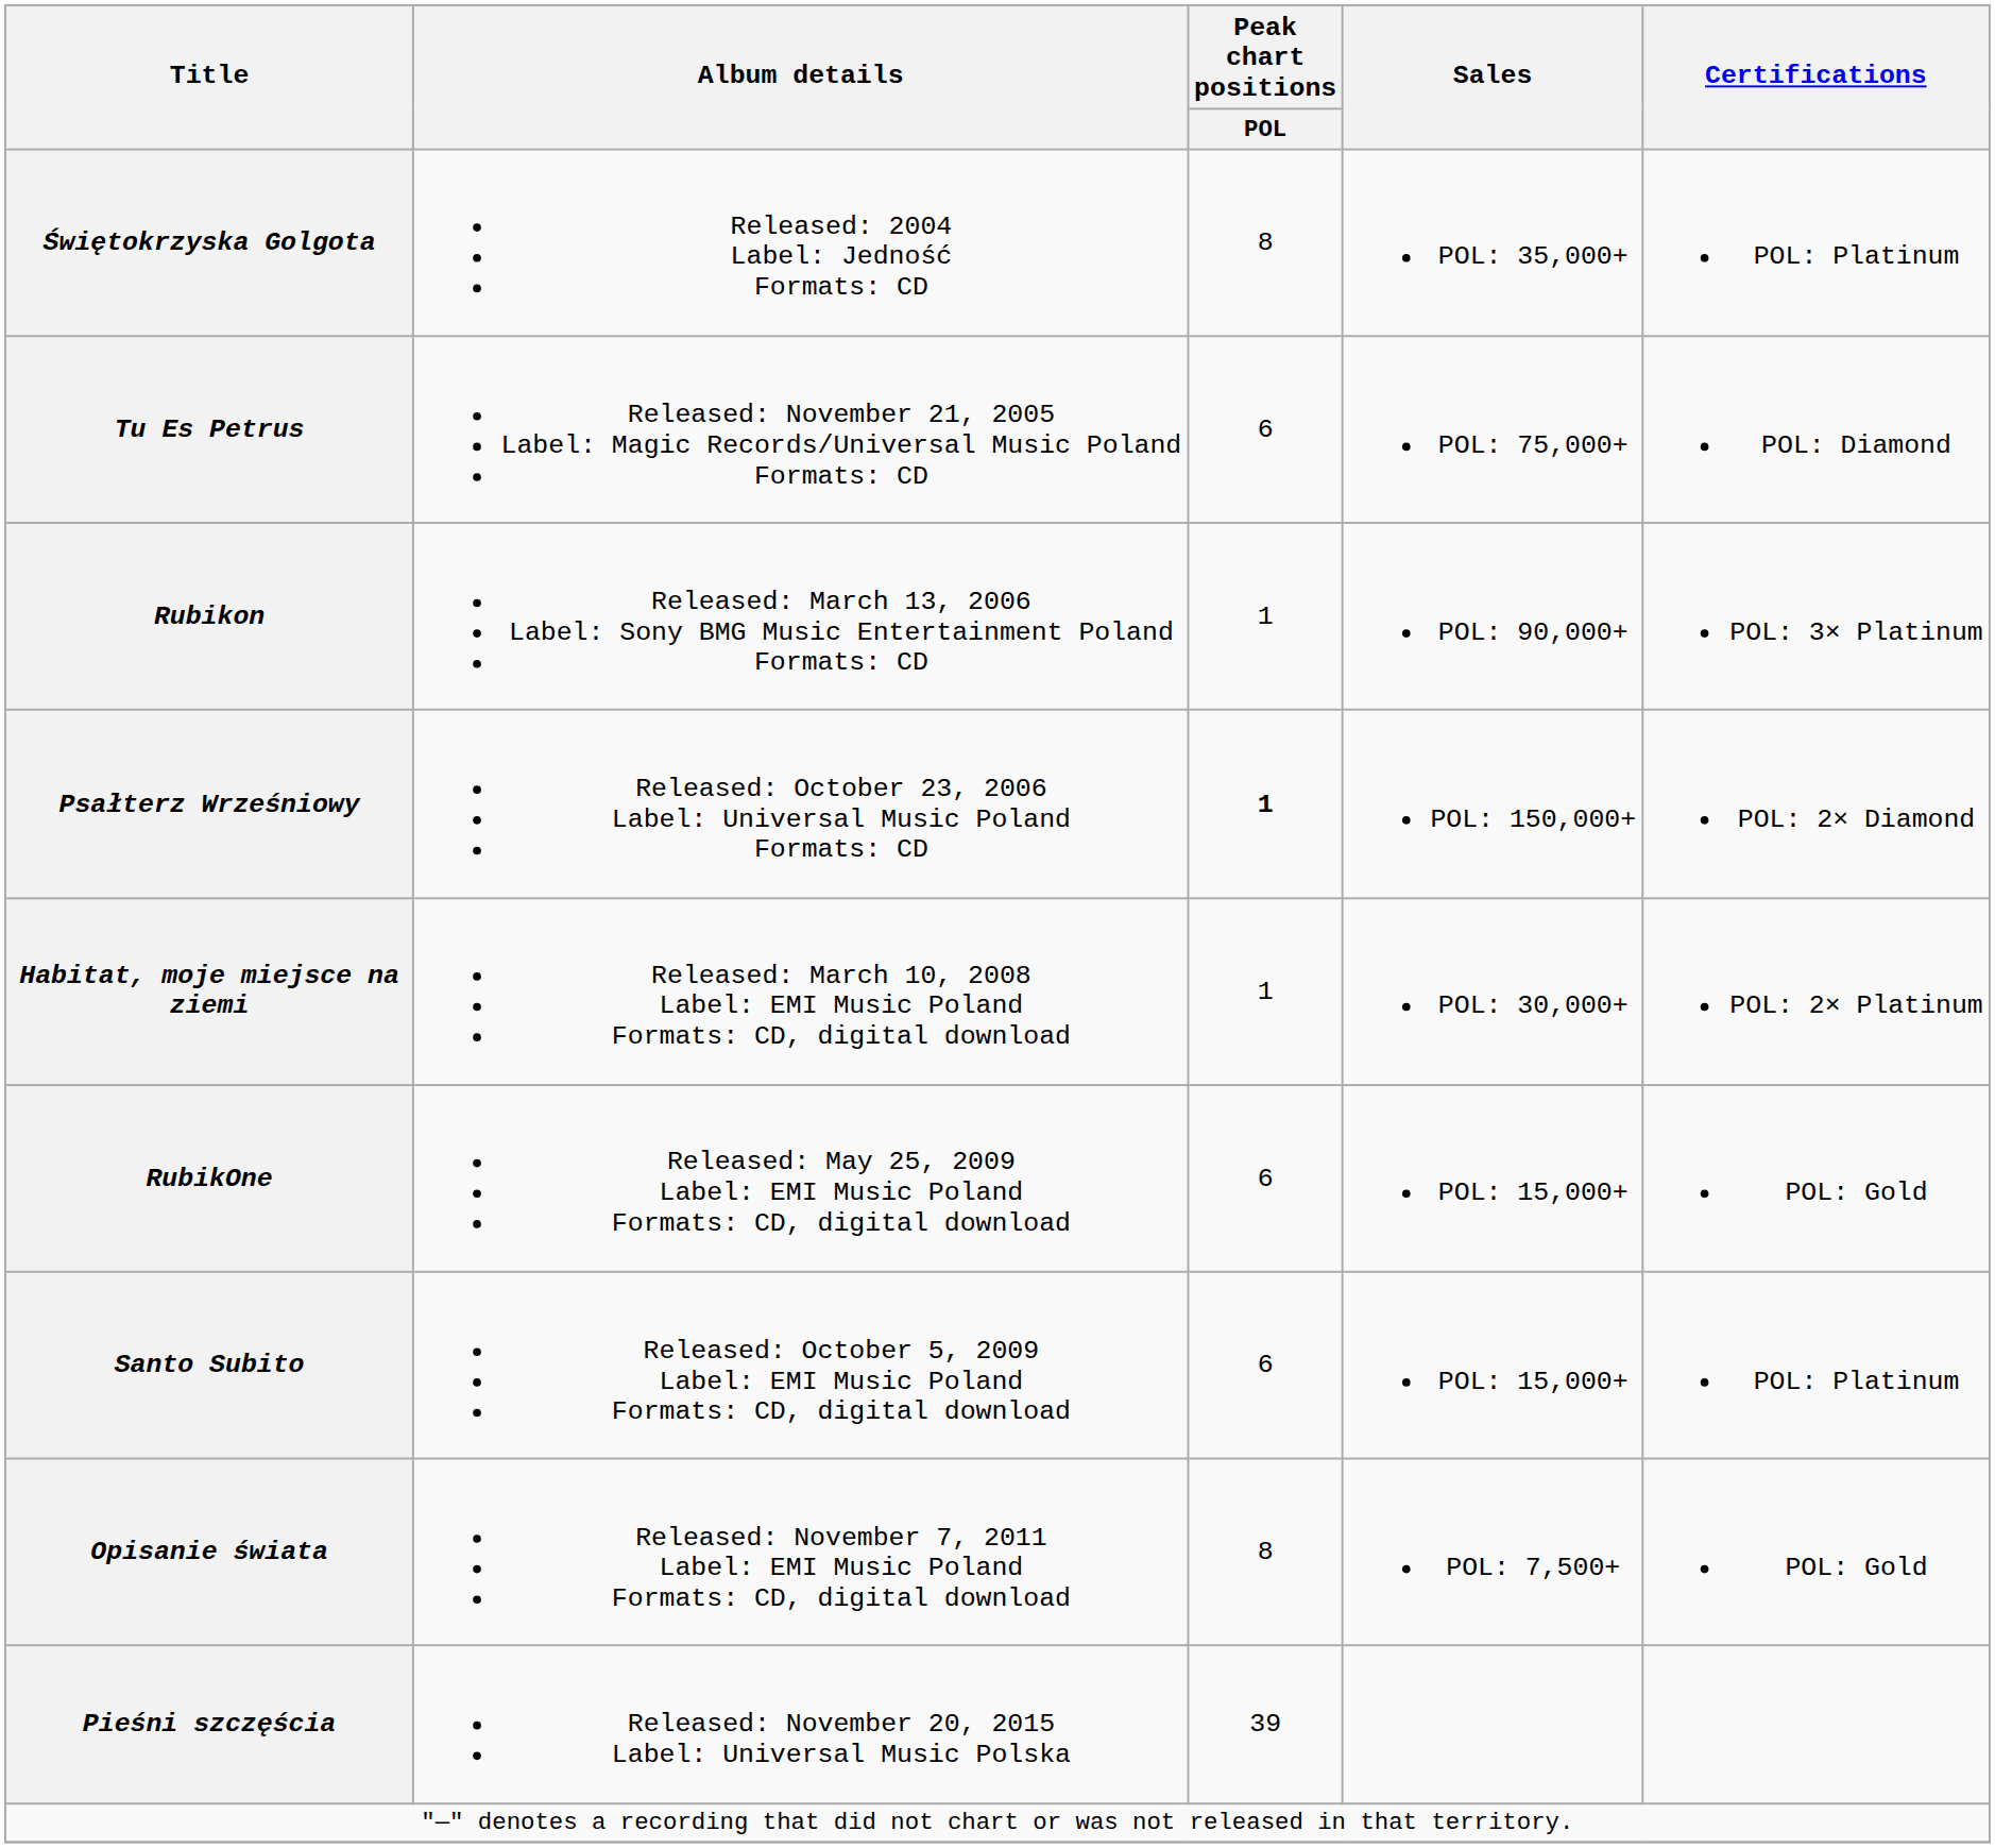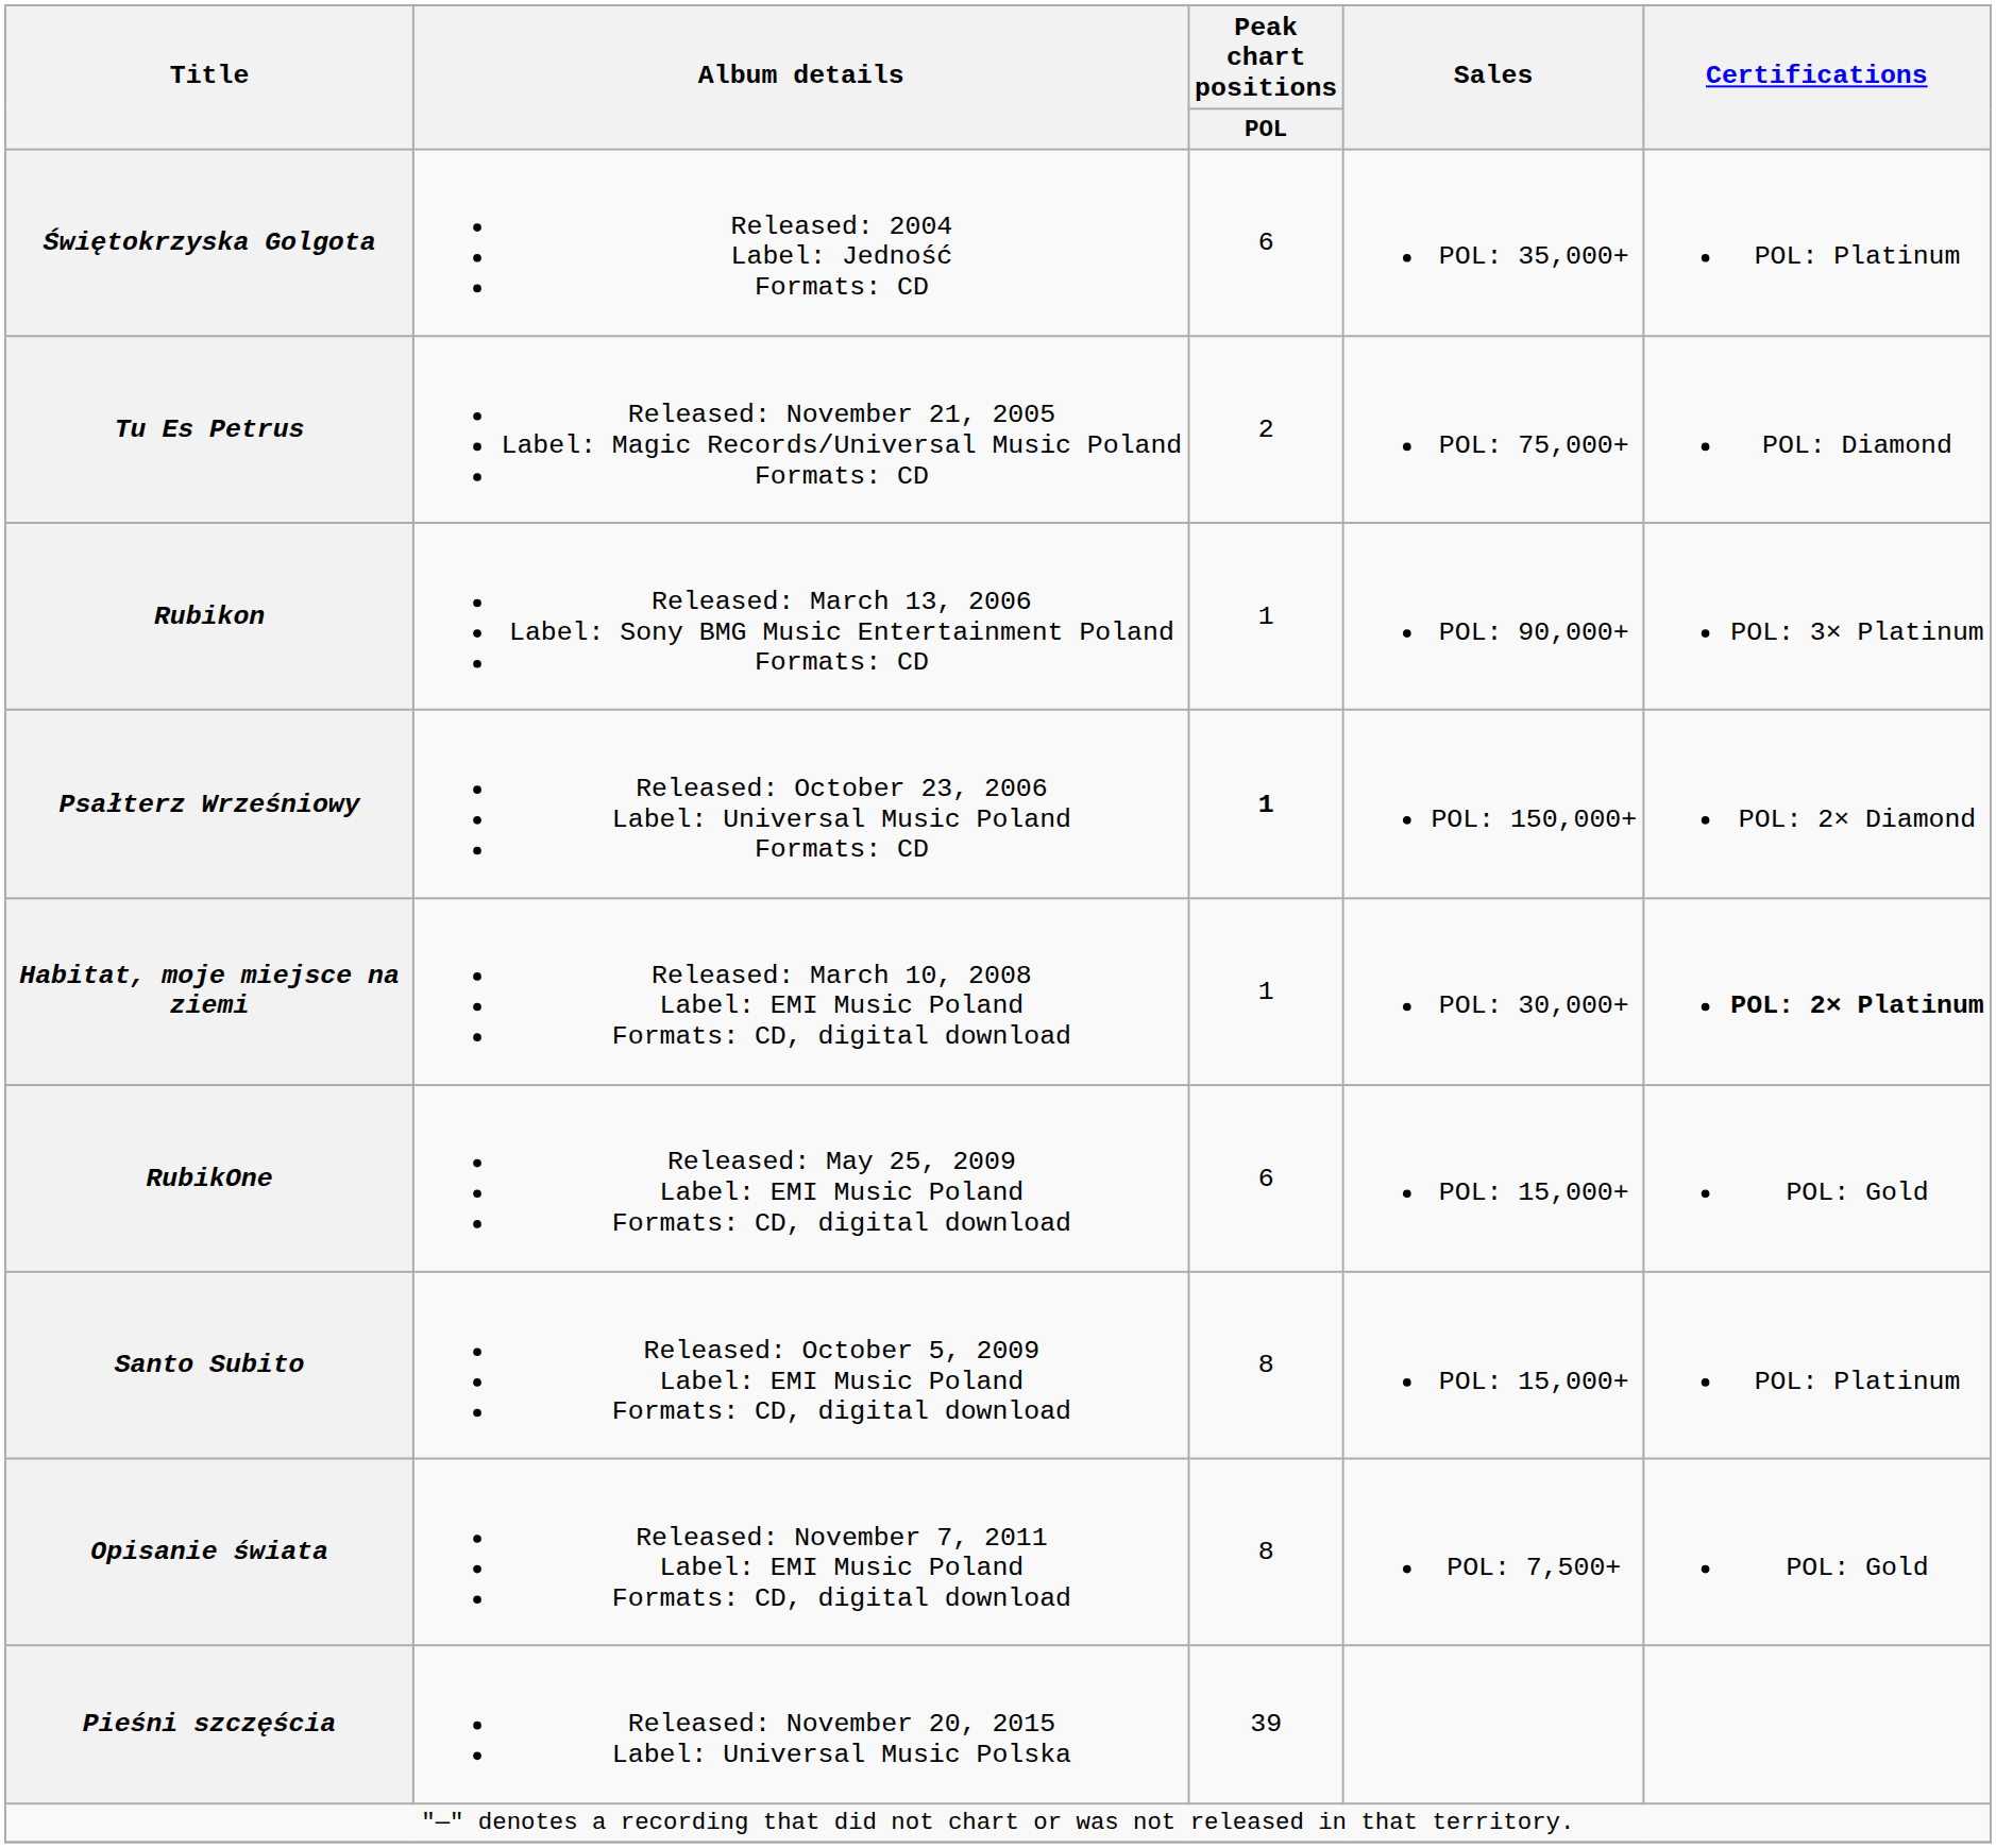 <table class="wikitable plainrowheaders" style="text-align:center;">
 <tr>
 <th scope="col" rowspan="2" style="width:15em;">Title</th>
 <th scope="col" rowspan="2">Album details</th>
 <th scope="col">Peak chart positions</th>
 <th scope="col" rowspan="2">Sales</th>
 <th scope="col" rowspan="2"><a href='#'>Certifications</a></th>
 </tr>
 <tr>
 <th scope="col" style="width:3em;font-size:90%;">POL<br></th>
 </tr>
 <tr>
 <th scope="row"><em>Świętokrzyska Golgota</em></th>
 <td><br><ul><li>Released: 2004</li><li>Label: Jedność</li><li>Formats: CD</li></ul></td>
-<td>8</td>
+<td>6</td>
 <td><br><ul><li>POL: 35,000+</li></ul></td>
 <td><br><ul><li>POL: Platinum</li></ul></td>
 </tr>
 <tr>
 <th scope="row"><em>Tu Es Petrus</em></th>
 <td><br><ul><li>Released: November 21, 2005</li><li>Label: Magic Records/Universal Music Poland</li><li>Formats: CD</li></ul></td>
-<td>6</td>
+<td>2</td>
 <td><br><ul><li>POL: 75,000+</li></ul></td>
 <td><br><ul><li>POL: Diamond</li></ul></td>
 </tr>
 <tr>
 <th scope="row"><em>Rubikon</em></th>
 <td><br><ul><li>Released: March 13, 2006</li><li>Label: Sony BMG Music Entertainment Poland</li><li>Formats: CD</li></ul></td>
 <td>1</td>
 <td><br><ul><li>POL: 90,000+</li></ul></td>
 <td><br><ul><li>POL: 3× Platinum</li></ul></td>
 </tr>
 <tr>
 <th scope="row"><em>Psałterz Wrześniowy</em></th>
 <td><br><ul><li>Released: October 23, 2006</li><li>Label: Universal Music Poland</li><li>Formats: CD</li></ul></td>
 <td><strong>1</strong></td>
 <td><br><ul><li>POL: 150,000+</li></ul></td>
 <td><br><ul><li>POL: 2× Diamond</li></ul></td>
 </tr>
 <tr>
 <th scope="row"><em>Habitat, moje miejsce na ziemi</em></th>
 <td><br><ul><li>Released: March 10, 2008</li><li>Label: EMI Music Poland</li><li>Formats: CD, digital download</li></ul></td>
 <td>1</td>
 <td><br><ul><li>POL: 30,000+</li></ul></td>
-<td><br><ul><li>POL: 2× Platinum</li></ul></td>
+<td><strong><br><ul><li>POL: 2× Platinum</li></ul></strong></td>
 </tr>
 <tr>
 <th scope="row"><em>RubikOne</em></th>
 <td><br><ul><li>Released: May 25, 2009</li><li>Label: EMI Music Poland</li><li>Formats: CD, digital download</li></ul></td>
 <td>6</td>
 <td><br><ul><li>POL: 15,000+</li></ul></td>
 <td><br><ul><li>POL: Gold</li></ul></td>
 </tr>
 <tr>
 <th scope="row"><em>Santo Subito</em></th>
 <td><br><ul><li>Released: October 5, 2009</li><li>Label: EMI Music Poland</li><li>Formats: CD, digital download</li></ul></td>
-<td>6</td>
+<td>8</td>
 <td><br><ul><li>POL: 15,000+</li></ul></td>
 <td><br><ul><li>POL: Platinum</li></ul></td>
 </tr>
 <tr>
 <th scope="row"><em>Opisanie świata</em></th>
 <td><br><ul><li>Released: November 7, 2011</li><li>Label: EMI Music Poland</li><li>Formats: CD, digital download</li></ul></td>
 <td>8</td>
 <td><br><ul><li>POL: 7,500+</li></ul></td>
 <td><br><ul><li>POL: Gold</li></ul></td>
 </tr>
 <tr>
 <th scope="row"><em>Pieśni szczęścia</em></th>
 <td><br><ul><li>Released: November 20, 2015</li><li>Label: Universal Music Polska</li></ul></td>
 <td>39</td>
 <td></td>
 </tr>
 <tr>
 <td colspan="20" style="font-size:90%">"—" denotes a recording that did not chart or was not released in that territory.</td>
 </tr>
 <tr>
 </tr>
 </table>
